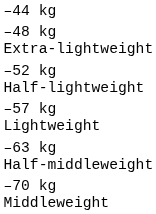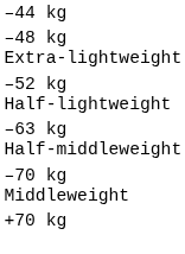 <table>
 <tr>
 <td>–44 kg</td>
 <td></td>
 <td></td>
 <td> <br> </td>
 </tr>
 <tr>
 <td>–48 kg<br>Extra-lightweight</td>
 <td></td>
 <td></td>
 <td> <br> </td>
 </tr>
 <tr>
 <td>–52 kg<br>Half-lightweight</td>
 <td></td>
 <td></td>
 <td> <br> </td>
 </tr>
 <tr>
-<td>–57 kg<br>Lightweight</td>
-<td></td>
-<td></td>
-<td> <br> </td>
-</tr>
-<tr>
 <td>–63 kg<br>Half-middleweight</td>
 <td></td>
 <td></td>
 <td> <br> </td>
 </tr>
 <tr>
 <td>–70 kg<br>Middleweight</td>
 <td></td>
 <td></td>
 <td> <br> </td>
 </tr>
+<tr>
+<td>+70 kg</td>
+<td></td>
+<td></td>
+<td> <br> </td>
+</tr>
 </table>
